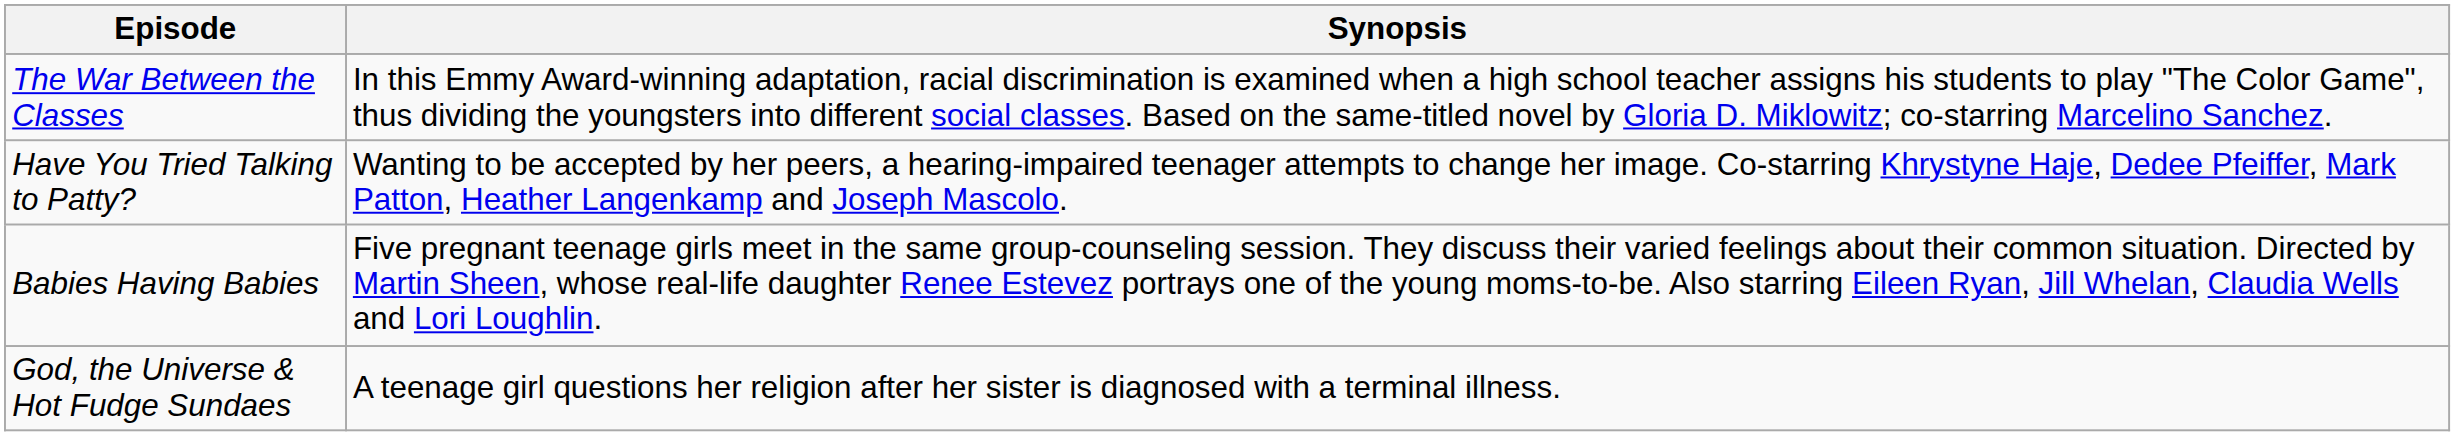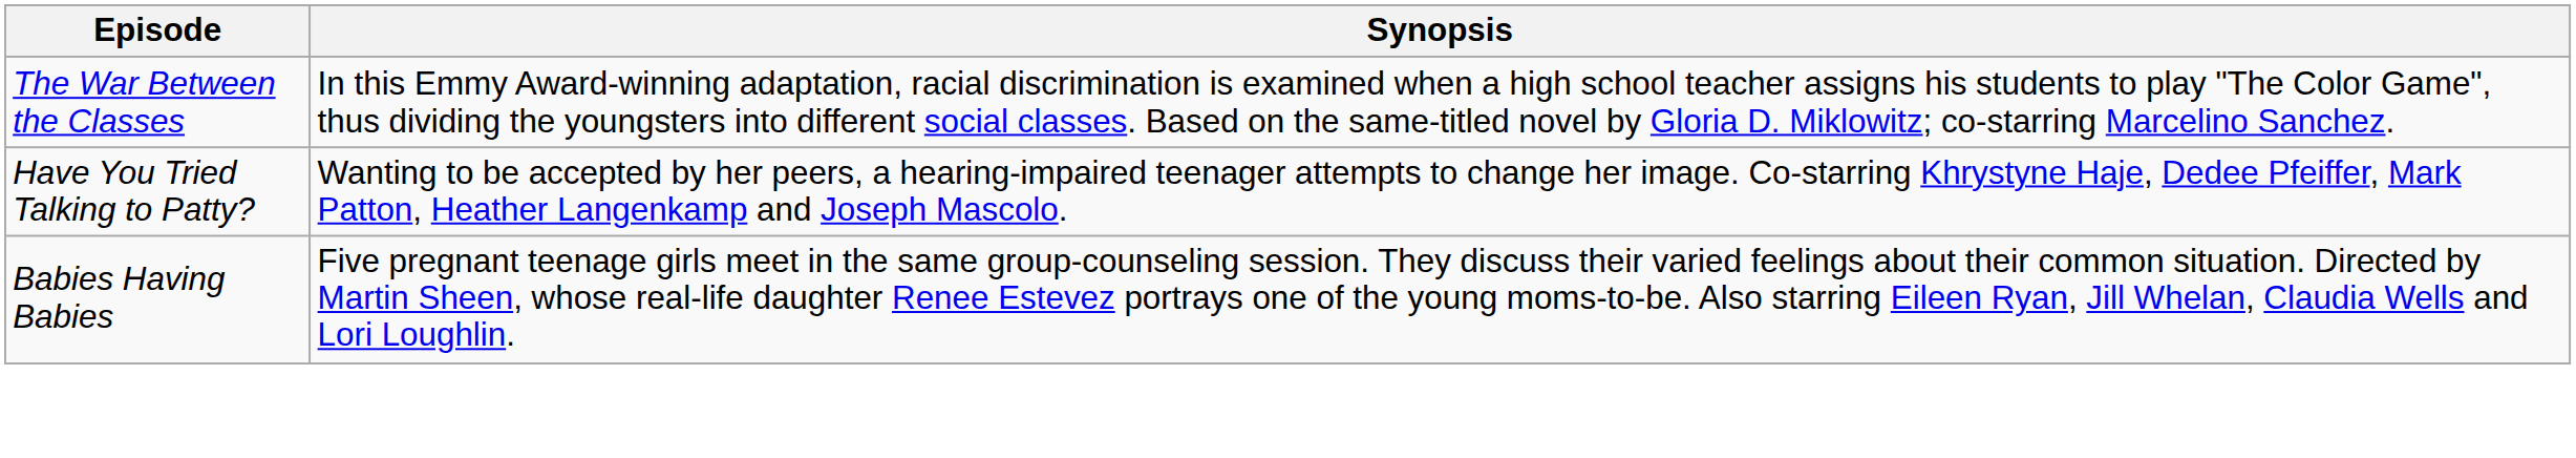 <table class="wikitable sortable">
 <tr>
 <th>Episode</th>
 <th>Synopsis</th>
 </tr>
 <tr>
 <td><em><a href='#'>The War Between the Classes</a></em></td>
 <td>In this Emmy Award-winning adaptation, racial discrimination is examined when a high school teacher assigns his students to play "The Color Game", thus dividing the youngsters into different <a href='#'>social classes</a>. Based on the same-titled novel by <a href='#'>Gloria D. Miklowitz</a>; co-starring <a href='#'>Marcelino Sanchez</a>.</td>
 </tr>
 <tr>
 <td><em>Have You Tried Talking to Patty?</em></td>
 <td>Wanting to be accepted by her peers, a hearing-impaired teenager attempts to change her image. Co-starring <a href='#'>Khrystyne Haje</a>, <a href='#'>Dedee Pfeiffer</a>, <a href='#'>Mark Patton</a>, <a href='#'>Heather Langenkamp</a> and <a href='#'>Joseph Mascolo</a>.</td>
 </tr>
 <tr>
 <td><em>Babies Having Babies</em></td>
 <td>Five pregnant teenage girls meet in the same group-counseling session. They discuss their varied feelings about their common situation. Directed by <a href='#'>Martin Sheen</a>, whose real-life daughter <a href='#'>Renee Estevez</a> portrays one of the young moms-to-be. Also starring <a href='#'>Eileen Ryan</a>, <a href='#'>Jill Whelan</a>, <a href='#'>Claudia Wells</a> and <a href='#'>Lori Loughlin</a>.</td>
 </tr>
-<tr>
-<td><em>God, the Universe & Hot Fudge Sundaes</em></td>
-<td>A teenage girl questions her religion after her sister is diagnosed with a terminal illness.</td>
-</tr>
 </table>
